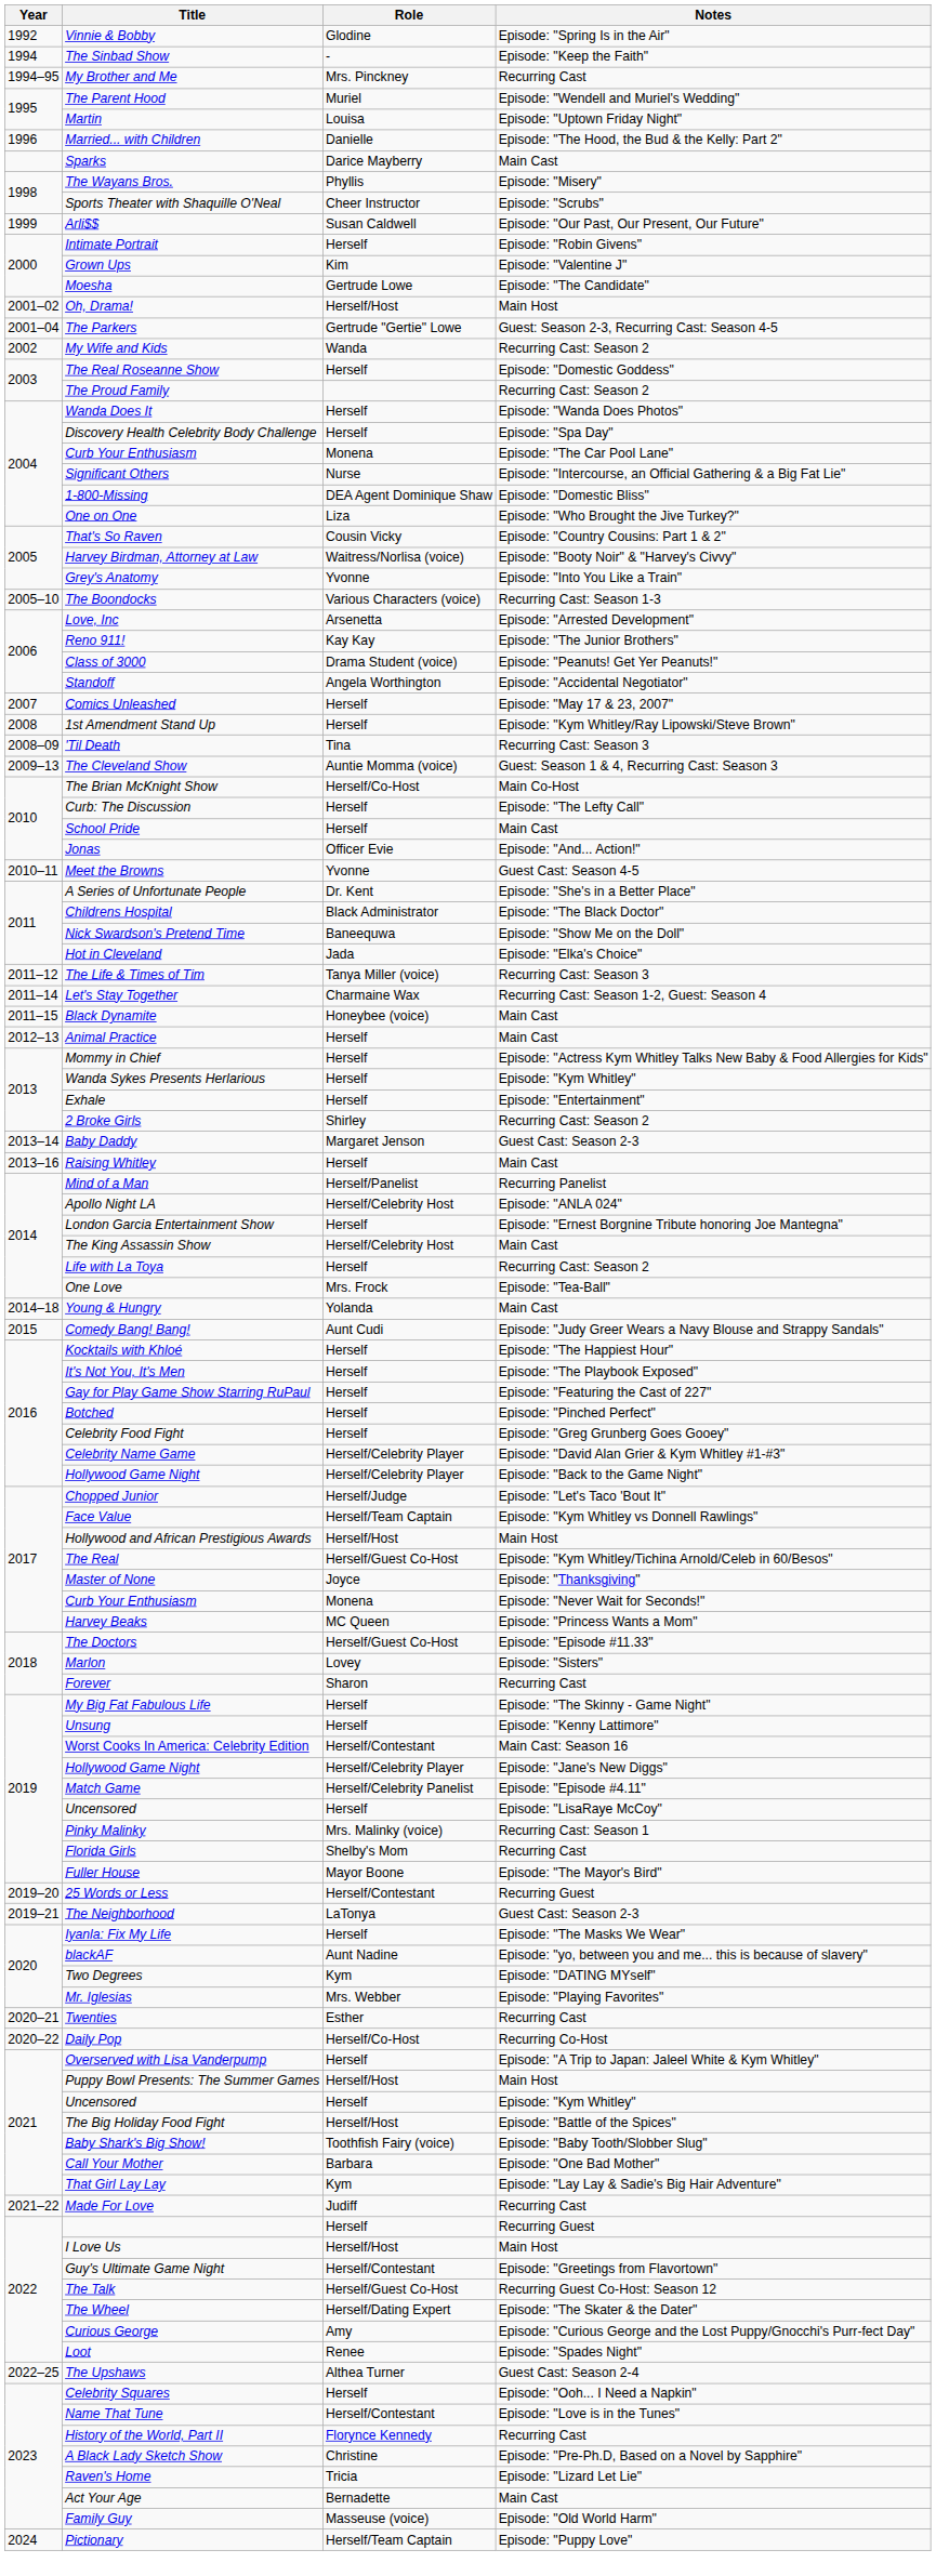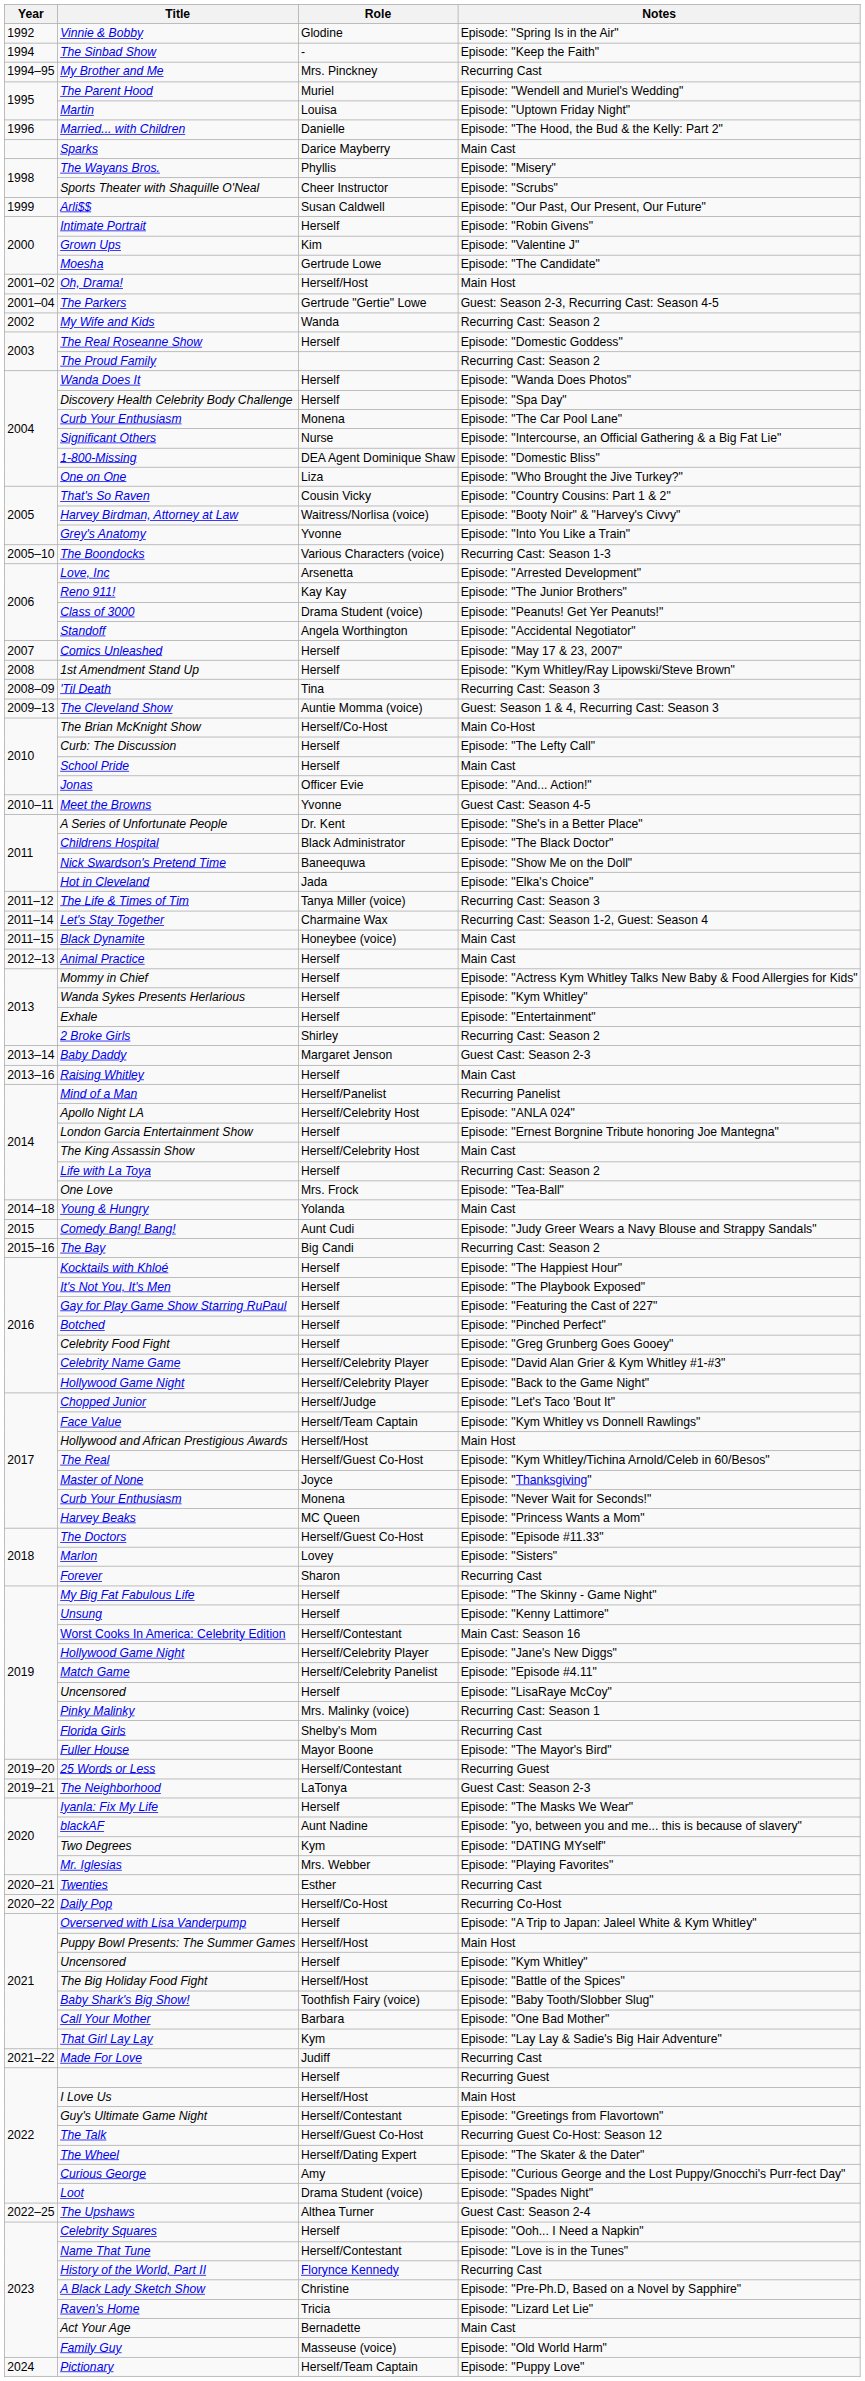 <table class="wikitable sortable">
 <tr>
 <th>Year</th>
 <th>Title</th>
 <th>Role</th>
 <th>Notes</th>
 </tr>
 <tr>
 <td>1992</td>
 <td><em><a href='#'>Vinnie & Bobby</a></em></td>
 <td>Glodine</td>
 <td>Episode: "Spring Is in the Air"</td>
 </tr>
 <tr>
 <td>1994</td>
 <td><em><a href='#'>The Sinbad Show</a></em></td>
 <td>-</td>
 <td>Episode: "Keep the Faith"</td>
 </tr>
 <tr>
 <td>1994–95</td>
 <td><em><a href='#'>My Brother and Me</a></em></td>
 <td>Mrs. Pinckney</td>
 <td>Recurring Cast</td>
 </tr>
 <tr>
 <td rowspan=2>1995</td>
 <td><em><a href='#'>The Parent Hood</a></em></td>
 <td>Muriel</td>
 <td>Episode: "Wendell and Muriel's Wedding"</td>
 </tr>
 <tr>
 <td><em><a href='#'>Martin</a></em></td>
 <td>Louisa</td>
 <td>Episode: "Uptown Friday Night"</td>
 </tr>
 <tr>
 <td>1996</td>
 <td><em><a href='#'>Married... with Children</a></em></td>
 <td>Danielle</td>
 <td>Episode: "The Hood, the Bud & the Kelly: Part 2"</td>
 </tr>
 <tr>
 <td></td>
 <td><em><a href='#'>Sparks</a></em></td>
 <td>Darice Mayberry</td>
 <td>Main Cast</td>
 </tr>
 <tr>
 <td rowspan=2>1998</td>
 <td><em><a href='#'>The Wayans Bros.</a></em></td>
 <td>Phyllis</td>
 <td>Episode: "Misery"</td>
 </tr>
 <tr>
 <td><em>Sports Theater with Shaquille O'Neal</em></td>
 <td>Cheer Instructor</td>
 <td>Episode: "Scrubs"</td>
 </tr>
 <tr>
 <td>1999</td>
 <td><em><a href='#'>Arli$$</a></em></td>
 <td>Susan Caldwell</td>
 <td>Episode: "Our Past, Our Present, Our Future"</td>
 </tr>
 <tr>
 <td rowspan=3>2000</td>
 <td><em><a href='#'>Intimate Portrait</a></em></td>
 <td>Herself</td>
 <td>Episode: "Robin Givens"</td>
 </tr>
 <tr>
 <td><em><a href='#'>Grown Ups</a></em></td>
 <td>Kim</td>
 <td>Episode: "Valentine J"</td>
 </tr>
 <tr>
 <td><em><a href='#'>Moesha</a></em></td>
 <td>Gertrude Lowe</td>
 <td>Episode: "The Candidate"</td>
 </tr>
 <tr>
 <td>2001–02</td>
 <td><em><a href='#'>Oh, Drama!</a></em></td>
 <td>Herself/Host</td>
 <td>Main Host</td>
 </tr>
 <tr>
 <td>2001–04</td>
 <td><em><a href='#'>The Parkers</a></em></td>
 <td>Gertrude "Gertie" Lowe</td>
 <td>Guest: Season 2-3, Recurring Cast: Season 4-5</td>
 </tr>
 <tr>
 <td>2002</td>
 <td><em><a href='#'>My Wife and Kids</a></em></td>
 <td>Wanda</td>
 <td>Recurring Cast: Season 2</td>
 </tr>
 <tr>
 <td rowspan=2>2003</td>
 <td><em><a href='#'>The Real Roseanne Show</a></em></td>
 <td>Herself</td>
 <td>Episode: "Domestic Goddess"</td>
 </tr>
 <tr>
 <td><em><a href='#'>The Proud Family</a></em></td>
 <td></td>
 <td>Recurring Cast: Season 2</td>
 </tr>
 <tr>
 <td rowspan=6>2004</td>
 <td><em><a href='#'>Wanda Does It</a></em></td>
 <td>Herself</td>
 <td>Episode: "Wanda Does Photos"</td>
 </tr>
 <tr>
 <td><em>Discovery Health Celebrity Body Challenge</em></td>
 <td>Herself</td>
 <td>Episode: "Spa Day"</td>
 </tr>
 <tr>
 <td><em><a href='#'>Curb Your Enthusiasm</a></em></td>
 <td>Monena</td>
 <td>Episode: "The Car Pool Lane"</td>
 </tr>
 <tr>
 <td><em><a href='#'>Significant Others</a></em></td>
 <td>Nurse</td>
 <td>Episode: "Intercourse, an Official Gathering & a Big Fat Lie"</td>
 </tr>
 <tr>
 <td><em><a href='#'>1-800-Missing</a></em></td>
 <td>DEA Agent Dominique Shaw</td>
 <td>Episode: "Domestic Bliss"</td>
 </tr>
 <tr>
 <td><em><a href='#'>One on One</a></em></td>
 <td>Liza</td>
 <td>Episode: "Who Brought the Jive Turkey?"</td>
 </tr>
 <tr>
 <td rowspan=3>2005</td>
 <td><em><a href='#'>That's So Raven</a></em></td>
 <td>Cousin Vicky</td>
 <td>Episode: "Country Cousins: Part 1 & 2"</td>
 </tr>
 <tr>
 <td><em><a href='#'>Harvey Birdman, Attorney at Law</a></em></td>
 <td>Waitress/Norlisa (voice)</td>
 <td>Episode: "Booty Noir" & "Harvey's Civvy"</td>
 </tr>
 <tr>
 <td><em><a href='#'>Grey's Anatomy</a></em></td>
 <td>Yvonne</td>
 <td>Episode: "Into You Like a Train"</td>
 </tr>
 <tr>
 <td>2005–10</td>
 <td><em><a href='#'>The Boondocks</a></em></td>
 <td>Various Characters (voice)</td>
 <td>Recurring Cast: Season 1-3</td>
 </tr>
 <tr>
 <td rowspan=4>2006</td>
 <td><em><a href='#'>Love, Inc</a></em></td>
 <td>Arsenetta</td>
 <td>Episode: "Arrested Development"</td>
 </tr>
 <tr>
 <td><em><a href='#'>Reno 911!</a></em></td>
 <td>Kay Kay</td>
 <td>Episode: "The Junior Brothers"</td>
 </tr>
 <tr>
 <td><em><a href='#'>Class of 3000</a></em></td>
 <td>Drama Student (voice)</td>
 <td>Episode: "Peanuts! Get Yer Peanuts!"</td>
 </tr>
 <tr>
 <td><em><a href='#'>Standoff</a></em></td>
 <td>Angela Worthington</td>
 <td>Episode: "Accidental Negotiator"</td>
 </tr>
 <tr>
 <td>2007</td>
 <td><em><a href='#'>Comics Unleashed</a></em></td>
 <td>Herself</td>
 <td>Episode: "May 17 & 23, 2007"</td>
 </tr>
 <tr>
 <td>2008</td>
 <td><em>1st Amendment Stand Up</em></td>
 <td>Herself</td>
 <td>Episode: "Kym Whitley/Ray Lipowski/Steve Brown"</td>
 </tr>
 <tr>
 <td>2008–09</td>
 <td><em><a href='#'>'Til Death</a></em></td>
 <td>Tina</td>
 <td>Recurring Cast: Season 3</td>
 </tr>
 <tr>
 <td>2009–13</td>
 <td><em><a href='#'>The Cleveland Show</a></em></td>
 <td>Auntie Momma (voice)</td>
 <td>Guest: Season 1 & 4, Recurring Cast: Season 3</td>
 </tr>
 <tr>
 <td rowspan=4>2010</td>
 <td><em>The Brian McKnight Show</em></td>
 <td>Herself/Co-Host</td>
 <td>Main Co-Host</td>
 </tr>
 <tr>
 <td><em>Curb: The Discussion</em></td>
 <td>Herself</td>
 <td>Episode: "The Lefty Call"</td>
 </tr>
 <tr>
 <td><em><a href='#'>School Pride</a></em></td>
 <td>Herself</td>
 <td>Main Cast</td>
 </tr>
 <tr>
 <td><em><a href='#'>Jonas</a></em></td>
 <td>Officer Evie</td>
 <td>Episode: "And... Action!"</td>
 </tr>
 <tr>
 <td>2010–11</td>
 <td><em><a href='#'>Meet the Browns</a></em></td>
 <td>Yvonne</td>
 <td>Guest Cast: Season 4-5</td>
 </tr>
 <tr>
 <td rowspan=4>2011</td>
 <td><em>A Series of Unfortunate People</em></td>
 <td>Dr. Kent</td>
 <td>Episode: "She's in a Better Place"</td>
 </tr>
 <tr>
 <td><em><a href='#'>Childrens Hospital</a></em></td>
 <td>Black Administrator</td>
 <td>Episode: "The Black Doctor"</td>
 </tr>
 <tr>
 <td><em><a href='#'>Nick Swardson's Pretend Time</a></em></td>
 <td>Baneequwa</td>
 <td>Episode: "Show Me on the Doll"</td>
 </tr>
 <tr>
 <td><em><a href='#'>Hot in Cleveland</a></em></td>
 <td>Jada</td>
 <td>Episode: "Elka's Choice"</td>
 </tr>
 <tr>
 <td>2011–12</td>
 <td><em><a href='#'>The Life & Times of Tim</a></em></td>
 <td>Tanya Miller (voice)</td>
 <td>Recurring Cast: Season 3</td>
 </tr>
 <tr>
 <td>2011–14</td>
 <td><em><a href='#'>Let's Stay Together</a></em></td>
 <td>Charmaine Wax</td>
 <td>Recurring Cast: Season 1-2, Guest: Season 4</td>
 </tr>
 <tr>
 <td>2011–15</td>
 <td><em><a href='#'>Black Dynamite</a></em></td>
 <td>Honeybee (voice)</td>
 <td>Main Cast</td>
 </tr>
 <tr>
 <td>2012–13</td>
 <td><em><a href='#'>Animal Practice</a></em></td>
 <td>Herself</td>
 <td>Main Cast</td>
 </tr>
 <tr>
 <td rowspan=4>2013</td>
 <td><em>Mommy in Chief</em></td>
 <td>Herself</td>
 <td>Episode: "Actress Kym Whitley Talks New Baby & Food Allergies for Kids"</td>
 </tr>
 <tr>
 <td><em>Wanda Sykes Presents Herlarious</em></td>
 <td>Herself</td>
 <td>Episode: "Kym Whitley"</td>
 </tr>
 <tr>
 <td><em>Exhale</em></td>
 <td>Herself</td>
 <td>Episode: "Entertainment"</td>
 </tr>
 <tr>
 <td><em><a href='#'>2 Broke Girls</a></em></td>
 <td>Shirley</td>
 <td>Recurring Cast: Season 2</td>
 </tr>
 <tr>
 <td>2013–14</td>
 <td><em><a href='#'>Baby Daddy</a></em></td>
 <td>Margaret Jenson</td>
 <td>Guest Cast: Season 2-3</td>
 </tr>
 <tr>
 <td>2013–16</td>
 <td><em><a href='#'>Raising Whitley</a></em></td>
 <td>Herself</td>
 <td>Main Cast</td>
 </tr>
 <tr>
 <td rowspan=6>2014</td>
 <td><em><a href='#'>Mind of a Man</a></em></td>
 <td>Herself/Panelist</td>
 <td>Recurring Panelist</td>
 </tr>
 <tr>
 <td><em>Apollo Night LA</em></td>
 <td>Herself/Celebrity Host</td>
 <td>Episode: "ANLA 024"</td>
 </tr>
 <tr>
 <td><em>London Garcia Entertainment Show</em></td>
 <td>Herself</td>
 <td>Episode: "Ernest Borgnine Tribute honoring Joe Mantegna"</td>
 </tr>
 <tr>
 <td><em>The King Assassin Show</em></td>
 <td>Herself/Celebrity Host</td>
 <td>Main Cast</td>
 </tr>
 <tr>
 <td><em><a href='#'>Life with La Toya</a></em></td>
 <td>Herself</td>
 <td>Recurring Cast: Season 2</td>
 </tr>
 <tr>
 <td><em>One Love</em></td>
 <td>Mrs. Frock</td>
 <td>Episode: "Tea-Ball"</td>
 </tr>
 <tr>
 <td>2014–18</td>
 <td><em><a href='#'>Young & Hungry</a></em></td>
 <td>Yolanda</td>
 <td>Main Cast</td>
 </tr>
 <tr>
 <td>2015</td>
 <td><em><a href='#'>Comedy Bang! Bang!</a></em></td>
 <td>Aunt Cudi</td>
 <td>Episode: "Judy Greer Wears a Navy Blouse and Strappy Sandals"</td>
 </tr>
 <tr>
+<td>2015–16</td>
+<td><em><a href='#'>The Bay</a></em></td>
+<td>Big Candi</td>
+<td>Recurring Cast: Season 2</td>
+</tr>
+<tr>
 <td rowspan=7>2016</td>
 <td><em><a href='#'>Kocktails with Khloé</a></em></td>
 <td>Herself</td>
 <td>Episode: "The Happiest Hour"</td>
 </tr>
 <tr>
 <td><em><a href='#'>It's Not You, It's Men</a></em></td>
 <td>Herself</td>
 <td>Episode: "The Playbook Exposed"</td>
 </tr>
 <tr>
 <td><em><a href='#'>Gay for Play Game Show Starring RuPaul</a></em></td>
 <td>Herself</td>
 <td>Episode: "Featuring the Cast of 227"</td>
 </tr>
 <tr>
 <td><em><a href='#'>Botched</a></em></td>
 <td>Herself</td>
 <td>Episode: "Pinched Perfect"</td>
 </tr>
 <tr>
 <td><em>Celebrity Food Fight</em></td>
 <td>Herself</td>
 <td>Episode: "Greg Grunberg Goes Gooey"</td>
 </tr>
 <tr>
 <td><em><a href='#'>Celebrity Name Game</a></em></td>
 <td>Herself/Celebrity Player</td>
 <td>Episode: "David Alan Grier & Kym Whitley #1-#3"</td>
 </tr>
 <tr>
 <td><em><a href='#'>Hollywood Game Night</a></em></td>
 <td>Herself/Celebrity Player</td>
 <td>Episode: "Back to the Game Night"</td>
 </tr>
 <tr>
 <td rowspan=7>2017</td>
 <td><em><a href='#'>Chopped Junior</a></em></td>
 <td>Herself/Judge</td>
 <td>Episode: "Let's Taco 'Bout It"</td>
 </tr>
 <tr>
 <td><em><a href='#'>Face Value</a></em></td>
 <td>Herself/Team Captain</td>
 <td>Episode: "Kym Whitley vs Donnell Rawlings"</td>
 </tr>
 <tr>
 <td><em>Hollywood and African Prestigious Awards</em></td>
 <td>Herself/Host</td>
 <td>Main Host</td>
 </tr>
 <tr>
 <td><em><a href='#'>The Real</a></em></td>
 <td>Herself/Guest Co-Host</td>
 <td>Episode: "Kym Whitley/Tichina Arnold/Celeb in 60/Besos"</td>
 </tr>
 <tr>
 <td><em><a href='#'>Master of None</a></em></td>
 <td>Joyce</td>
 <td>Episode: "<a href='#'>Thanksgiving</a>"</td>
 </tr>
 <tr>
 <td><em><a href='#'>Curb Your Enthusiasm</a></em></td>
 <td>Monena</td>
 <td>Episode: "Never Wait for Seconds!"</td>
 </tr>
 <tr>
 <td><em><a href='#'>Harvey Beaks</a></em></td>
 <td>MC Queen</td>
 <td>Episode: "Princess Wants a Mom"</td>
 </tr>
 <tr>
 <td rowspan=3>2018</td>
 <td><em><a href='#'>The Doctors</a></em></td>
 <td>Herself/Guest Co-Host</td>
 <td>Episode: "Episode #11.33"</td>
 </tr>
 <tr>
 <td><em><a href='#'>Marlon</a></em></td>
 <td>Lovey</td>
 <td>Episode: "Sisters"</td>
 </tr>
 <tr>
 <td><em><a href='#'>Forever</a></em></td>
 <td>Sharon</td>
 <td>Recurring Cast</td>
 </tr>
 <tr>
 <td rowspan=9>2019</td>
 <td><em><a href='#'>My Big Fat Fabulous Life</a></em></td>
 <td>Herself</td>
 <td>Episode: "The Skinny - Game Night"</td>
 </tr>
 <tr>
 <td><em><a href='#'>Unsung</a></em></td>
 <td>Herself</td>
 <td>Episode: "Kenny Lattimore"</td>
 </tr>
 <tr>
 <td><em><a href='#'></em>Worst Cooks In America: Celebrity Edition<em></a></em></td>
 <td>Herself/Contestant</td>
 <td>Main Cast: Season 16</td>
 </tr>
 <tr>
 <td><em><a href='#'>Hollywood Game Night</a></em></td>
 <td>Herself/Celebrity Player</td>
 <td>Episode: "Jane's New Diggs"</td>
 </tr>
 <tr>
 <td><em><a href='#'>Match Game</a></em></td>
 <td>Herself/Celebrity Panelist</td>
 <td>Episode: "Episode #4.11"</td>
 </tr>
 <tr>
 <td><em>Uncensored</em></td>
 <td>Herself</td>
 <td>Episode: "LisaRaye McCoy"</td>
 </tr>
 <tr>
 <td><em><a href='#'>Pinky Malinky</a></em></td>
 <td>Mrs. Malinky (voice)</td>
 <td>Recurring Cast: Season 1</td>
 </tr>
 <tr>
 <td><em><a href='#'>Florida Girls</a></em></td>
 <td>Shelby's Mom</td>
 <td>Recurring Cast</td>
 </tr>
 <tr>
 <td><em><a href='#'>Fuller House</a></em></td>
 <td>Mayor Boone</td>
 <td>Episode: "The Mayor's Bird"</td>
 </tr>
 <tr>
 <td>2019–20</td>
 <td><em><a href='#'>25 Words or Less</a></em></td>
 <td>Herself/Contestant</td>
 <td>Recurring Guest</td>
 </tr>
 <tr>
 <td>2019–21</td>
 <td><em><a href='#'>The Neighborhood</a></em></td>
 <td>LaTonya</td>
 <td>Guest Cast: Season 2-3</td>
 </tr>
 <tr>
 <td rowspan=4>2020</td>
 <td><em><a href='#'>Iyanla: Fix My Life</a></em></td>
 <td>Herself</td>
 <td>Episode: "The Masks We Wear"</td>
 </tr>
 <tr>
 <td><em><a href='#'>blackAF</a></em></td>
 <td>Aunt Nadine</td>
 <td>Episode: "yo, between you and me... this is because of slavery"</td>
 </tr>
 <tr>
 <td><em>Two Degrees</em></td>
 <td>Kym</td>
 <td>Episode: "DATING MYself"</td>
 </tr>
 <tr>
 <td><em><a href='#'>Mr. Iglesias</a></em></td>
 <td>Mrs. Webber</td>
 <td>Episode: "Playing Favorites"</td>
 </tr>
 <tr>
 <td>2020–21</td>
 <td><em><a href='#'>Twenties</a></em></td>
 <td>Esther</td>
 <td>Recurring Cast</td>
 </tr>
 <tr>
 <td>2020–22</td>
 <td><em><a href='#'>Daily Pop</a></em></td>
 <td>Herself/Co-Host</td>
 <td>Recurring Co-Host</td>
 </tr>
 <tr>
 <td rowspan=7>2021</td>
 <td><em><a href='#'>Overserved with Lisa Vanderpump</a></em></td>
 <td>Herself</td>
 <td>Episode: "A Trip to Japan: Jaleel White & Kym Whitley"</td>
 </tr>
 <tr>
 <td><em>Puppy Bowl Presents: The Summer Games</em></td>
 <td>Herself/Host</td>
 <td>Main Host</td>
 </tr>
 <tr>
 <td><em>Uncensored</em></td>
 <td>Herself</td>
 <td>Episode: "Kym Whitley"</td>
 </tr>
 <tr>
 <td><em>The Big Holiday Food Fight</em></td>
 <td>Herself/Host</td>
 <td>Episode: "Battle of the Spices"</td>
 </tr>
 <tr>
 <td><em><a href='#'>Baby Shark's Big Show!</a></em></td>
 <td>Toothfish Fairy (voice)</td>
 <td>Episode: "Baby Tooth/Slobber Slug"</td>
 </tr>
 <tr>
 <td><em><a href='#'>Call Your Mother</a></em></td>
 <td>Barbara</td>
 <td>Episode: "One Bad Mother"</td>
 </tr>
 <tr>
 <td><em><a href='#'>That Girl Lay Lay</a></em></td>
 <td>Kym</td>
 <td>Episode: "Lay Lay & Sadie's Big Hair Adventure"</td>
 </tr>
 <tr>
 <td>2021–22</td>
 <td><em><a href='#'>Made For Love</a></em></td>
 <td>Judiff</td>
 <td>Recurring Cast</td>
 </tr>
 <tr>
 <td rowspan=7>2022</td>
 <td></td>
 <td>Herself</td>
 <td>Recurring Guest</td>
 </tr>
 <tr>
 <td><em>I Love Us</em></td>
 <td>Herself/Host</td>
 <td>Main Host</td>
 </tr>
 <tr>
 <td><em>Guy's Ultimate Game Night</em></td>
 <td>Herself/Contestant</td>
 <td>Episode: "Greetings from Flavortown"</td>
 </tr>
 <tr>
 <td><em><a href='#'>The Talk</a></em></td>
 <td>Herself/Guest Co-Host</td>
 <td>Recurring Guest Co-Host: Season 12</td>
 </tr>
 <tr>
 <td><em><a href='#'>The Wheel</a></em></td>
 <td>Herself/Dating Expert</td>
 <td>Episode: "The Skater & the Dater"</td>
 </tr>
 <tr>
 <td><em><a href='#'>Curious George</a></em></td>
 <td>Amy</td>
 <td>Episode: "Curious George and the Lost Puppy/Gnocchi's Purr-fect Day"</td>
 </tr>
 <tr>
 <td><em><a href='#'>Loot</a></em></td>
-<td>Renee</td>
+<td>Drama Student (voice)</td>
 <td>Episode: "Spades Night"</td>
 </tr>
 <tr>
 <td>2022–25</td>
 <td><em><a href='#'>The Upshaws</a></em></td>
 <td>Althea Turner</td>
 <td>Guest Cast: Season 2-4</td>
 </tr>
 <tr>
 <td rowspan=7>2023</td>
 <td><em><a href='#'>Celebrity Squares</a></em></td>
 <td>Herself</td>
 <td>Episode: "Ooh... I Need a Napkin"</td>
 </tr>
 <tr>
 <td><em><a href='#'>Name That Tune</a></em></td>
 <td>Herself/Contestant</td>
 <td>Episode: "Love is in the Tunes"</td>
 </tr>
 <tr>
 <td><em><a href='#'>History of the World, Part II</a></em></td>
 <td><a href='#'>Florynce Kennedy</a></td>
 <td>Recurring Cast</td>
 </tr>
 <tr>
 <td><em><a href='#'>A Black Lady Sketch Show</a></em></td>
 <td>Christine</td>
 <td>Episode: "Pre-Ph.D, Based on a Novel by Sapphire"</td>
 </tr>
 <tr>
 <td><em><a href='#'>Raven's Home</a></em></td>
 <td>Tricia</td>
 <td>Episode: "Lizard Let Lie"</td>
 </tr>
 <tr>
 <td><em>Act Your Age</em></td>
 <td>Bernadette</td>
 <td>Main Cast</td>
 </tr>
 <tr>
 <td><em><a href='#'>Family Guy</a></em></td>
 <td>Masseuse (voice)</td>
 <td>Episode: "Old World Harm"</td>
 </tr>
 <tr>
 <td>2024</td>
 <td><em><a href='#'>Pictionary</a></em></td>
 <td>Herself/Team Captain</td>
 <td>Episode: "Puppy Love"</td>
 </tr>
 </table>
